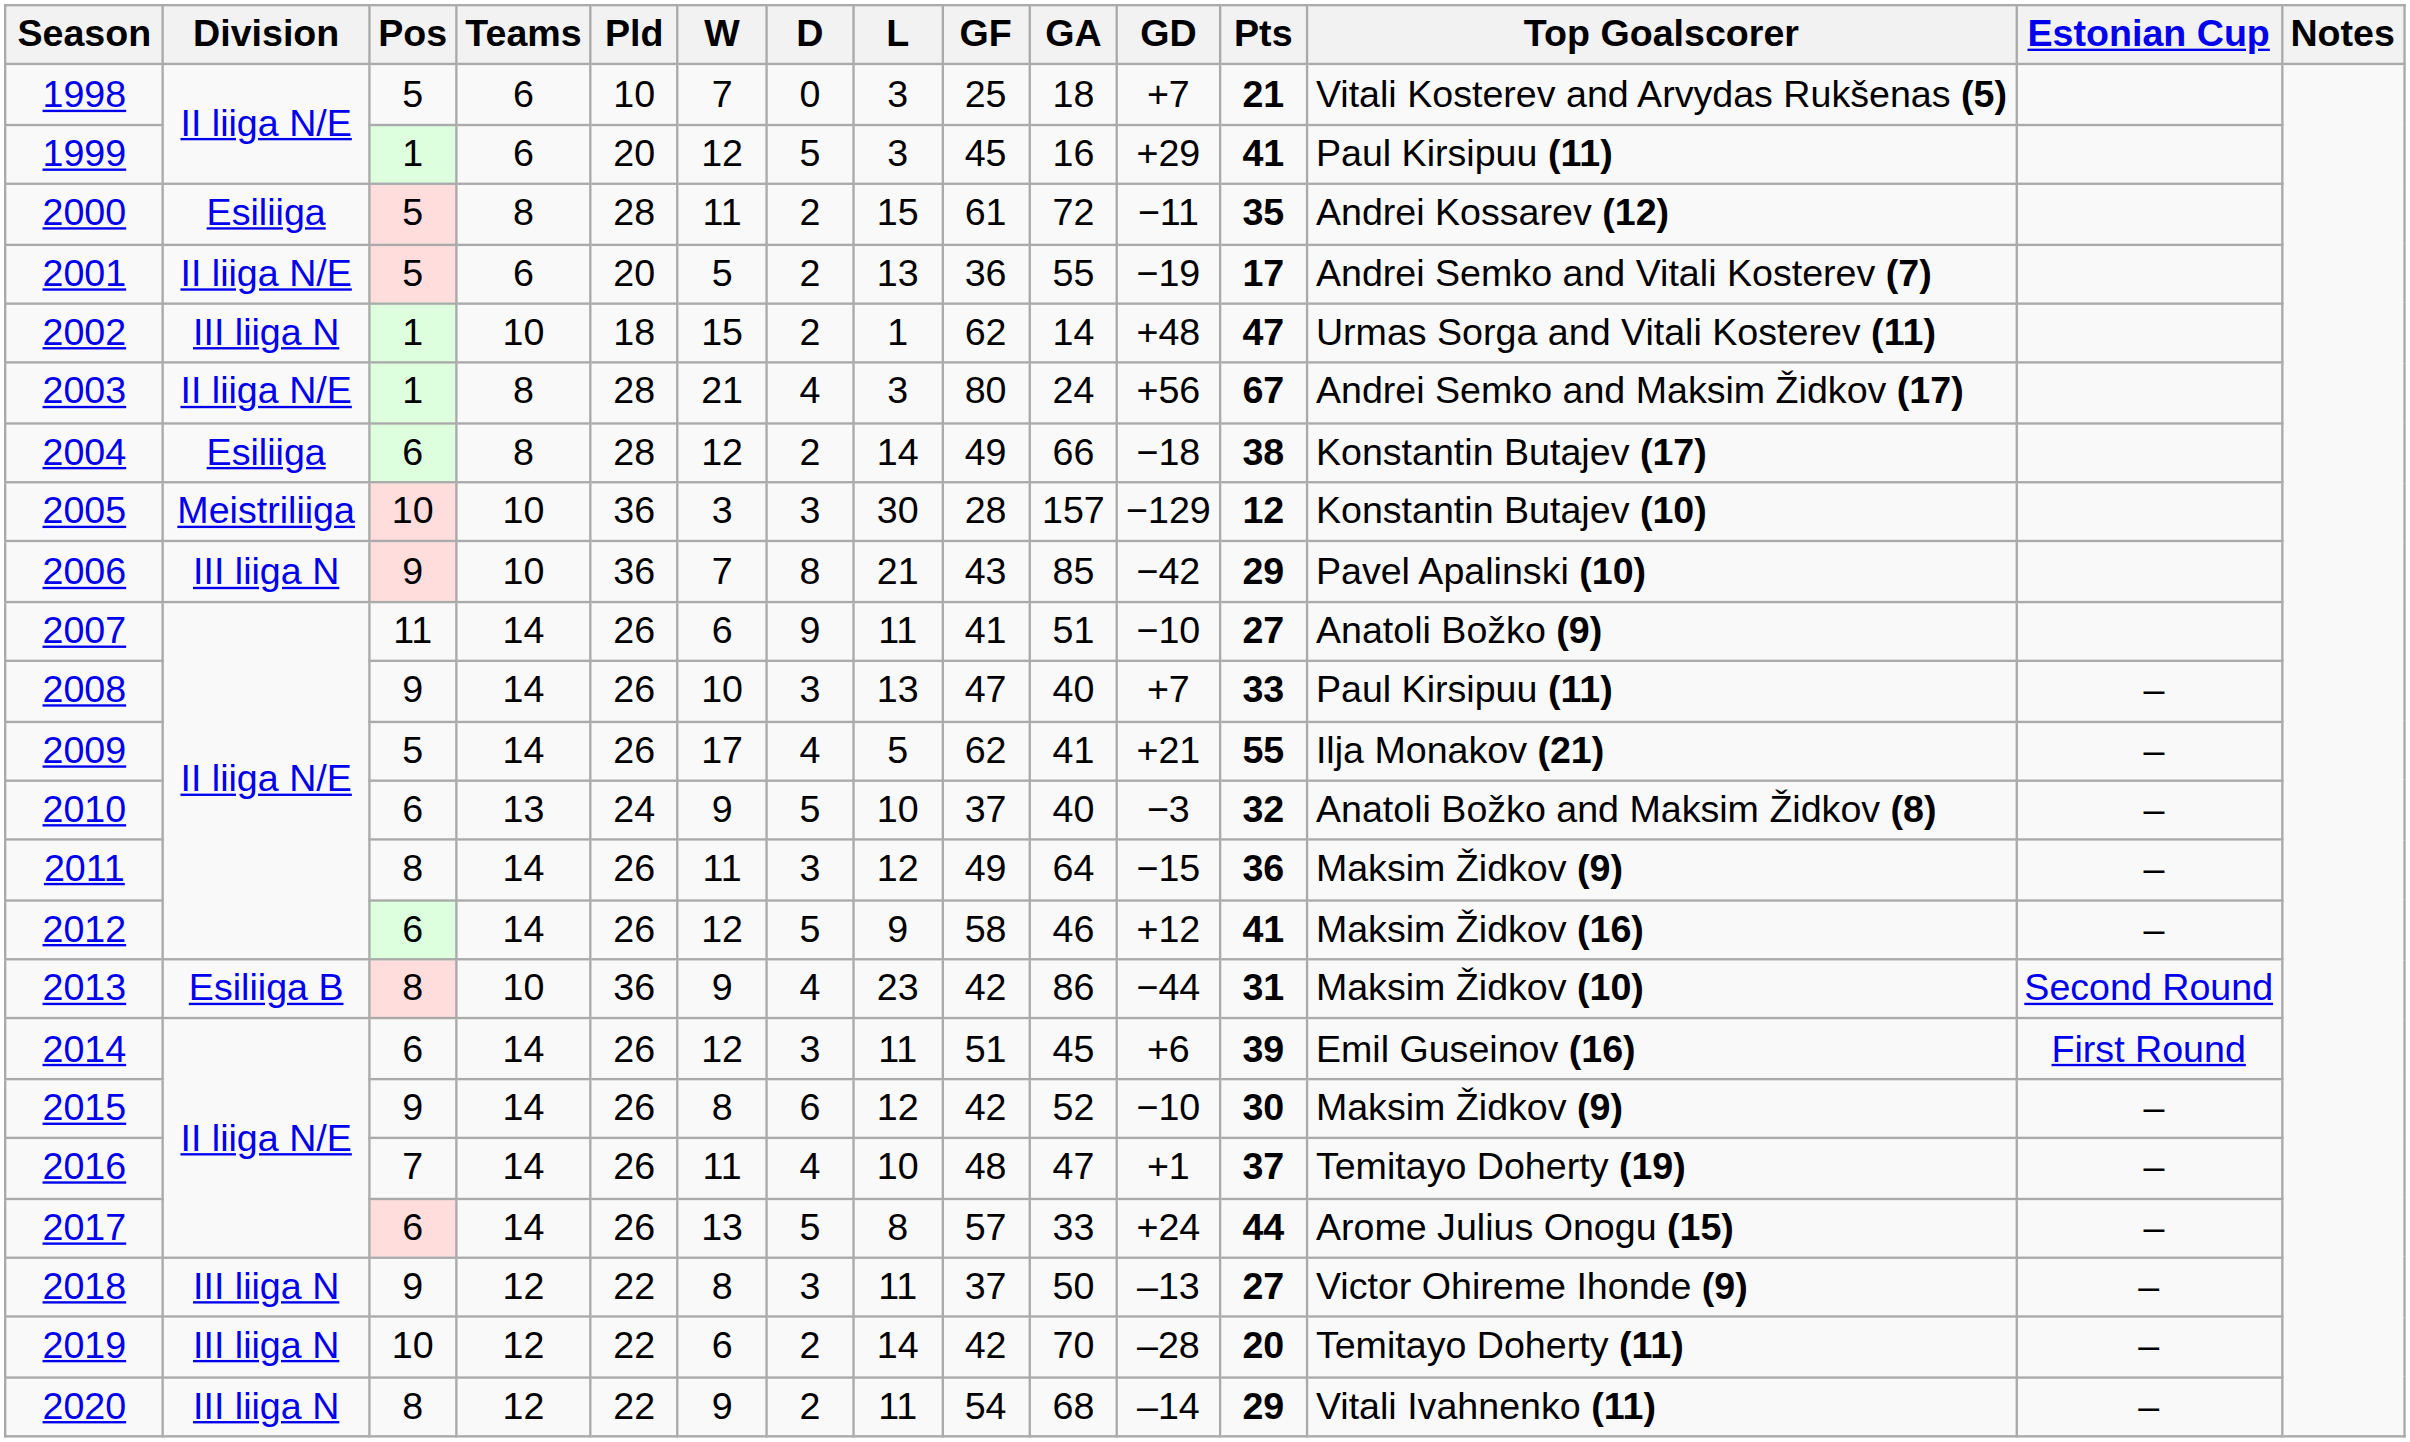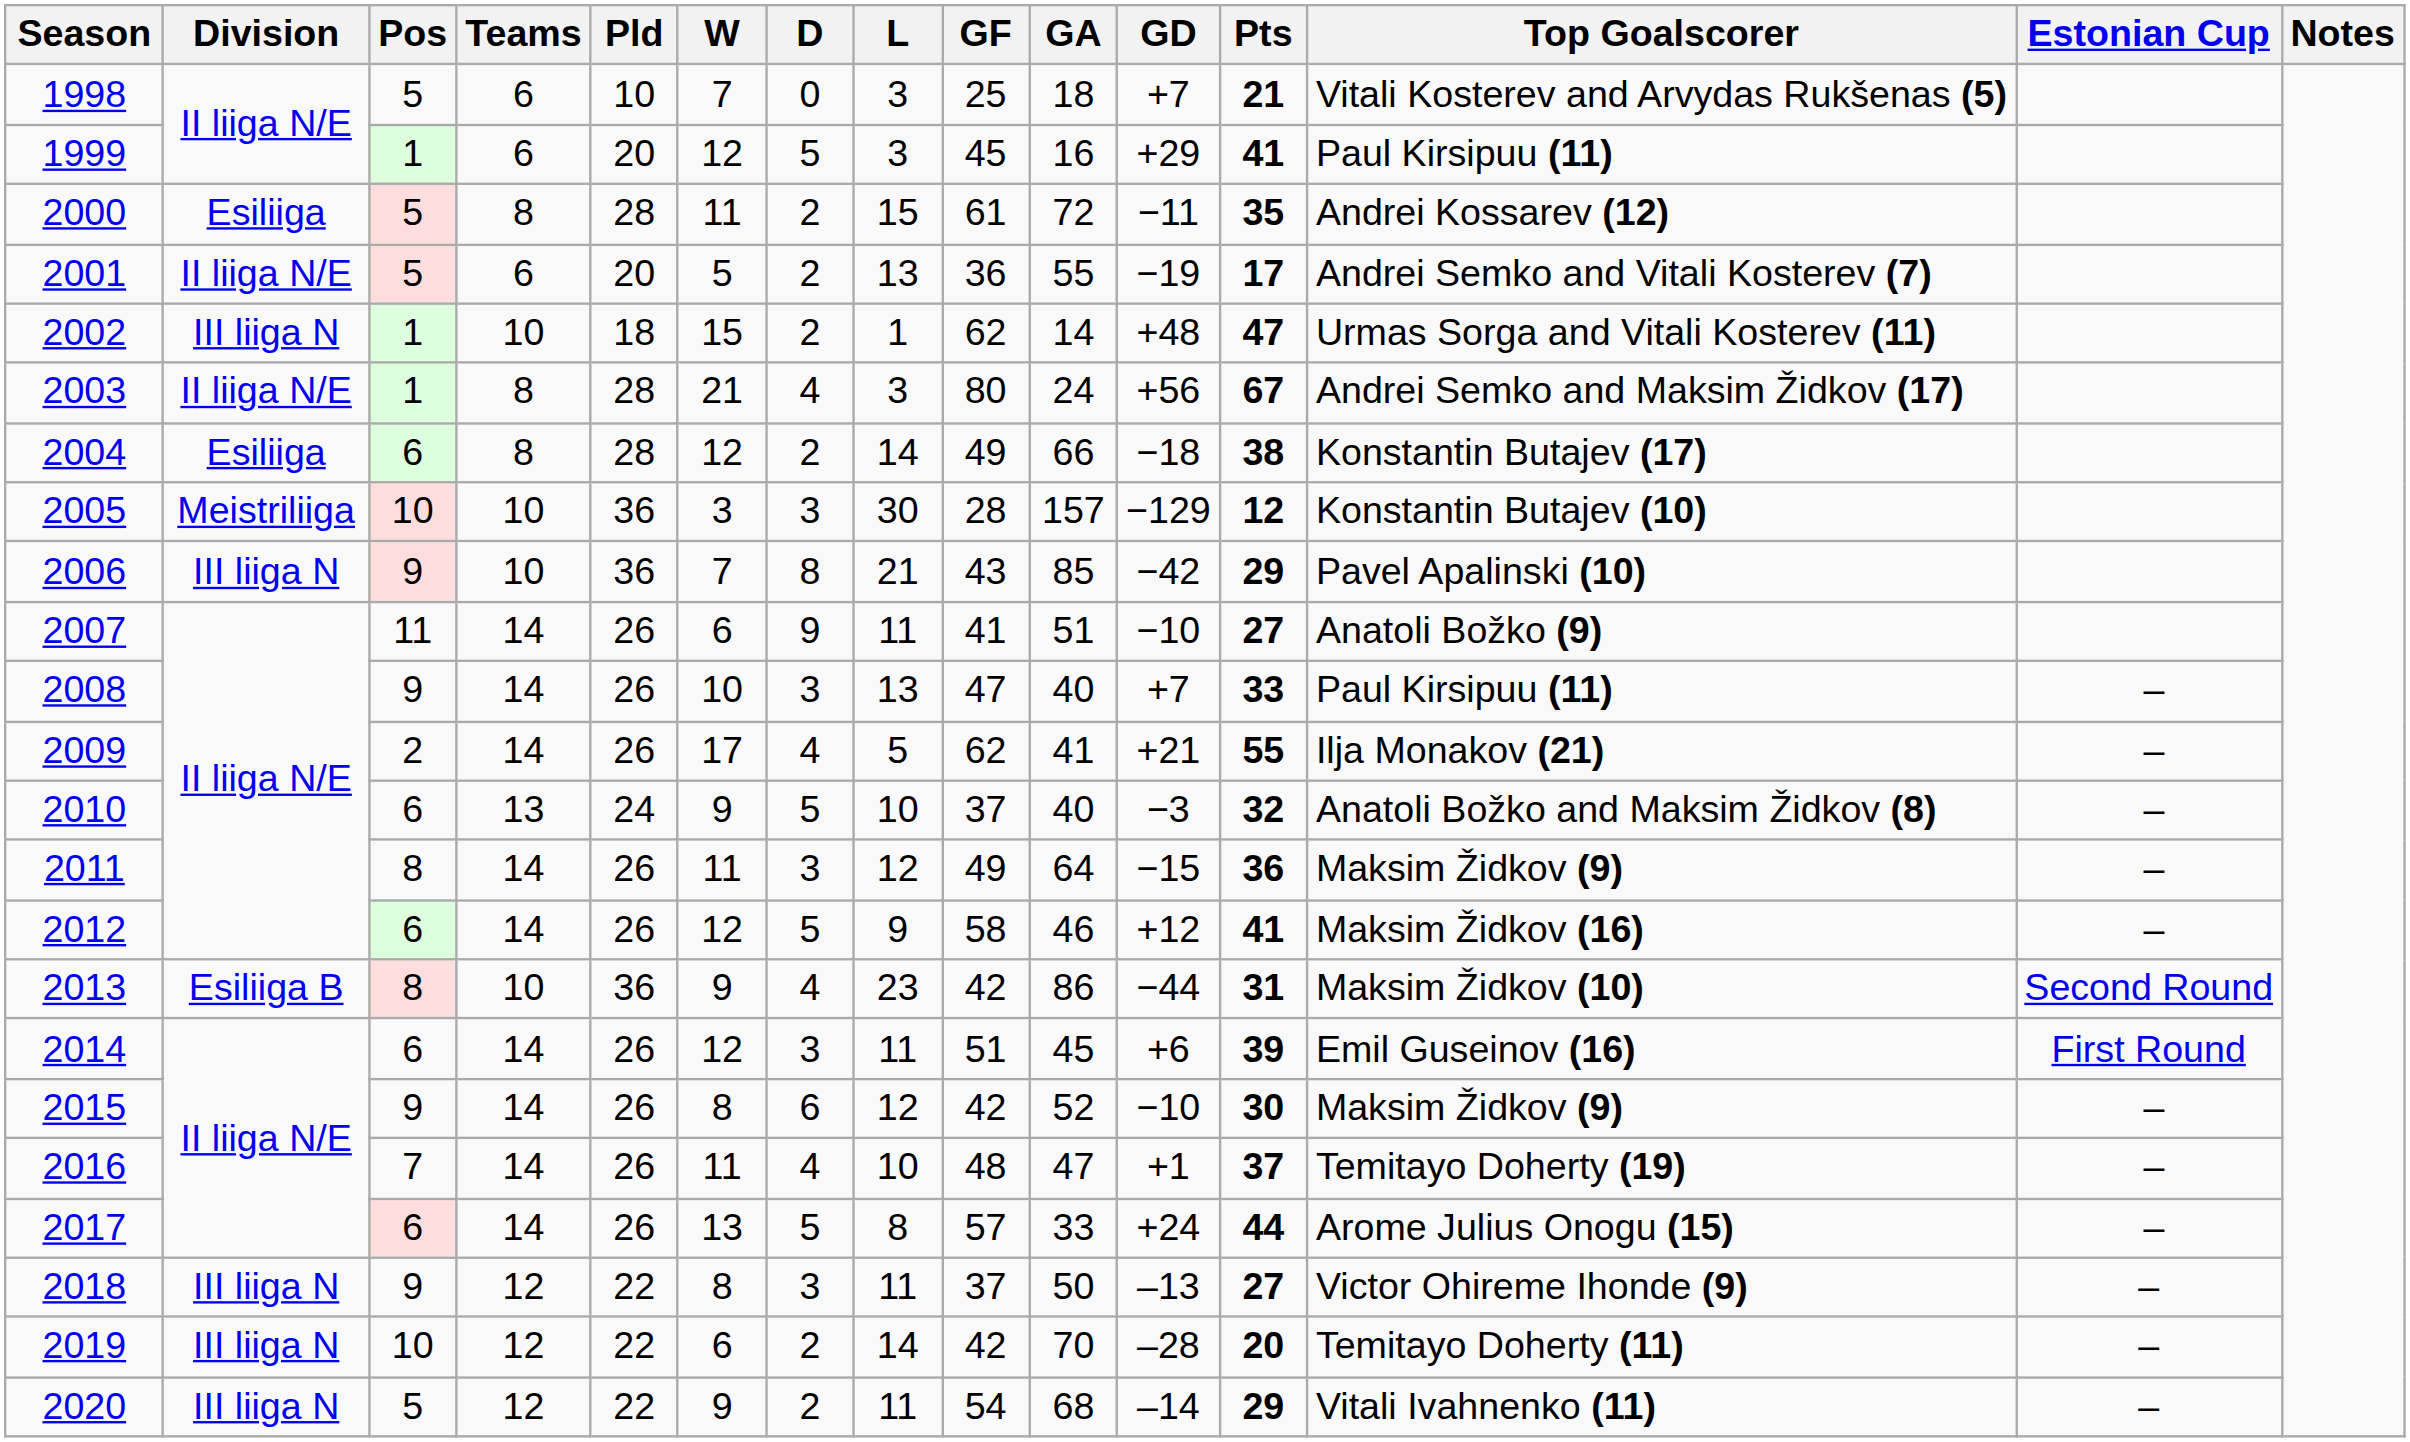 <table class="wikitable">
 <tr>
 <th width=60px>Season</th>
 <th width=80px>Division</th>
 <th width=30px>Pos</th>
 <th width=30px>Teams</th>
 <th width=30px>Pld</th>
 <th width=30px>W</th>
 <th width=30px>D</th>
 <th width=30px>L</th>
 <th width=30px>GF</th>
 <th width=30px>GA</th>
 <th width=30px>GD</th>
 <th width=30px>Pts</th>
 <th>Top Goalscorer</th>
 <th><a href='#'>Estonian Cup</a></th>
 <th>Notes</th>
 </tr>
 <tr align=center>
 <td><a href='#'>1998</a></td>
 <td rowspan=2><a href='#'>II liiga N/E</a></td>
 <td>5</td>
 <td>6</td>
 <td>10</td>
 <td>7</td>
 <td>0</td>
 <td>3</td>
 <td>25</td>
 <td>18</td>
 <td>+7</td>
 <td><strong>21</strong></td>
 <td align=left>Vitali Kosterev and Arvydas Rukšenas <strong>(5)</strong></td>
 <td></td>
 </tr>
 <tr align=center>
 <td><a href='#'>1999</a></td>
 <td bgcolor="#DDFFDD">1</td>
 <td>6</td>
 <td>20</td>
 <td>12</td>
 <td>5</td>
 <td>3</td>
 <td>45</td>
 <td>16</td>
 <td>+29</td>
 <td><strong>41</strong></td>
 <td align=left>Paul Kirsipuu <strong>(11)</strong></td>
 <td></td>
 </tr>
 <tr align=center>
 <td><a href='#'>2000</a></td>
 <td><a href='#'>Esiliiga</a></td>
 <td bgcolor="#ffddDD">5</td>
 <td>8</td>
 <td>28</td>
 <td>11</td>
 <td>2</td>
 <td>15</td>
 <td>61</td>
 <td>72</td>
 <td>−11</td>
 <td><strong>35</strong></td>
 <td align=left>Andrei Kossarev <strong>(12)</strong></td>
 <td></td>
 </tr>
 <tr align=center>
 <td><a href='#'>2001</a></td>
 <td><a href='#'>II liiga N/E</a></td>
 <td bgcolor="#ffddDD">5</td>
 <td>6</td>
 <td>20</td>
 <td>5</td>
 <td>2</td>
 <td>13</td>
 <td>36</td>
 <td>55</td>
 <td>−19</td>
 <td><strong>17</strong></td>
 <td align=left>Andrei Semko and Vitali Kosterev <strong>(7)</strong></td>
 <td></td>
 </tr>
 <tr align=center>
 <td><a href='#'>2002</a></td>
 <td><a href='#'>III liiga N</a></td>
 <td bgcolor="#DDFFDD">1</td>
 <td>10</td>
 <td>18</td>
 <td>15</td>
 <td>2</td>
 <td>1</td>
 <td>62</td>
 <td>14</td>
 <td>+48</td>
 <td><strong>47</strong></td>
 <td align=left>Urmas Sorga and Vitali Kosterev <strong>(11)</strong></td>
 <td></td>
 </tr>
 <tr align=center>
 <td><a href='#'>2003</a></td>
 <td><a href='#'>II liiga N/E</a></td>
 <td bgcolor="#DDFFDD">1</td>
 <td>8</td>
 <td>28</td>
 <td>21</td>
 <td>4</td>
 <td>3</td>
 <td>80</td>
 <td>24</td>
 <td>+56</td>
 <td><strong>67</strong></td>
 <td align=left>Andrei Semko and Maksim Židkov <strong>(17)</strong></td>
 <td></td>
 </tr>
 <tr align=center>
 <td><a href='#'>2004</a></td>
 <td><a href='#'>Esiliiga</a></td>
 <td bgcolor="#DDFFDD">6</td>
 <td>8</td>
 <td>28</td>
 <td>12</td>
 <td>2</td>
 <td>14</td>
 <td>49</td>
 <td>66</td>
 <td>−18</td>
 <td><strong>38</strong></td>
 <td align=left>Konstantin Butajev <strong>(17)</strong></td>
 <td></td>
 </tr>
 <tr align=center>
 <td><a href='#'>2005</a></td>
 <td><a href='#'>Meistriliiga</a></td>
 <td bgcolor="#FFDDDD">10</td>
 <td>10</td>
 <td>36</td>
 <td>3</td>
 <td>3</td>
 <td>30</td>
 <td>28</td>
 <td>157</td>
 <td>−129</td>
 <td><strong>12</strong></td>
 <td align=left>Konstantin Butajev <strong>(10)</strong></td>
 <td></td>
 </tr>
 <tr align=center>
 <td><a href='#'>2006</a></td>
 <td><a href='#'>III liiga N</a></td>
 <td bgcolor="#FFDDDD">9</td>
 <td>10</td>
 <td>36</td>
 <td>7</td>
 <td>8</td>
 <td>21</td>
 <td>43</td>
 <td>85</td>
 <td>−42</td>
 <td><strong>29</strong></td>
 <td align=left>Pavel Apalinski <strong>(10)</strong></td>
 <td></td>
 </tr>
 <tr align=center>
 <td><a href='#'>2007</a></td>
 <td rowspan=6><a href='#'>II liiga N/E</a></td>
 <td>11</td>
 <td>14</td>
 <td>26</td>
 <td>6</td>
 <td>9</td>
 <td>11</td>
 <td>41</td>
 <td>51</td>
 <td>−10</td>
 <td><strong>27</strong></td>
 <td align=left>Anatoli Božko <strong>(9)</strong></td>
 <td></td>
 </tr>
 <tr align=center>
 <td><a href='#'>2008</a></td>
 <td>9</td>
 <td>14</td>
 <td>26</td>
 <td>10</td>
 <td>3</td>
 <td>13</td>
 <td>47</td>
 <td>40</td>
 <td>+7</td>
 <td><strong>33</strong></td>
 <td align=left>Paul Kirsipuu <strong>(11)</strong></td>
 <td> –</td>
 </tr>
 <tr align=center>
 <td><a href='#'>2009</a></td>
-<td>5</td>
+<td>2</td>
 <td>14</td>
 <td>26</td>
 <td>17</td>
 <td>4</td>
 <td>5</td>
 <td>62</td>
 <td>41</td>
 <td>+21</td>
 <td><strong>55</strong></td>
 <td align=left>Ilja Monakov <strong>(21)</strong></td>
 <td> –</td>
 </tr>
 <tr align=center>
 <td><a href='#'>2010</a></td>
 <td>6</td>
 <td>13</td>
 <td>24</td>
 <td>9</td>
 <td>5</td>
 <td>10</td>
 <td>37</td>
 <td>40</td>
 <td>−3</td>
 <td><strong>32</strong></td>
 <td align=left>Anatoli Božko and Maksim Židkov <strong>(8)</strong></td>
 <td> –</td>
 </tr>
 <tr align=center>
 <td><a href='#'>2011</a></td>
 <td>8</td>
 <td>14</td>
 <td>26</td>
 <td>11</td>
 <td>3</td>
 <td>12</td>
 <td>49</td>
 <td>64</td>
 <td>−15</td>
 <td><strong>36</strong></td>
 <td align=left>Maksim Židkov <strong>(9)</strong></td>
 <td> –</td>
 </tr>
 <tr align=center>
 <td><a href='#'>2012</a></td>
 <td bgcolor="#DDFFDD">6</td>
 <td>14</td>
 <td>26</td>
 <td>12</td>
 <td>5</td>
 <td>9</td>
 <td>58</td>
 <td>46</td>
 <td>+12</td>
 <td><strong>41</strong></td>
 <td align=left>Maksim Židkov <strong>(16)</strong></td>
 <td> –</td>
 </tr>
 <tr align=center>
 <td><a href='#'>2013</a></td>
 <td><a href='#'>Esiliiga B</a></td>
 <td bgcolor="#ffddDD">8</td>
 <td>10</td>
 <td>36</td>
 <td>9</td>
 <td>4</td>
 <td>23</td>
 <td>42</td>
 <td>86</td>
 <td>−44</td>
 <td><strong>31</strong></td>
 <td align=left>Maksim Židkov <strong>(10)</strong></td>
 <td><a href='#'>Second Round</a></td>
 </tr>
 <tr align=center>
 <td><a href='#'>2014</a></td>
 <td rowspan=4><a href='#'>II liiga N/E</a></td>
 <td>6</td>
 <td>14</td>
 <td>26</td>
 <td>12</td>
 <td>3</td>
 <td>11</td>
 <td>51</td>
 <td>45</td>
 <td>+6</td>
 <td><strong>39</strong></td>
 <td align=left>Emil Guseinov <strong>(16)</strong></td>
 <td><a href='#'>First Round</a></td>
 </tr>
 <tr align=center>
 <td><a href='#'>2015</a></td>
 <td>9</td>
 <td>14</td>
 <td>26</td>
 <td>8</td>
 <td>6</td>
 <td>12</td>
 <td>42</td>
 <td>52</td>
 <td>−10</td>
 <td><strong>30</strong></td>
 <td align=left>Maksim Židkov <strong>(9)</strong></td>
 <td> –</td>
 </tr>
 <tr align=center>
 <td><a href='#'>2016</a></td>
 <td>7</td>
 <td>14</td>
 <td>26</td>
 <td>11</td>
 <td>4</td>
 <td>10</td>
 <td>48</td>
 <td>47</td>
 <td>+1</td>
 <td><strong>37</strong></td>
 <td align=left>Temitayo Doherty <strong>(19)</strong></td>
 <td> –</td>
 </tr>
 <tr align=center>
 <td><a href='#'>2017</a></td>
 <td bgcolor="#FFDDDD">6</td>
 <td>14</td>
 <td>26</td>
 <td>13</td>
 <td>5</td>
 <td>8</td>
 <td>57</td>
 <td>33</td>
 <td>+24</td>
 <td><strong>44</strong></td>
 <td align=left>Arome Julius Onogu <strong>(15)</strong></td>
 <td> –</td>
 </tr>
 <tr align=center>
 <td><a href='#'>2018</a></td>
 <td><a href='#'>III liiga N</a></td>
 <td>9</td>
 <td>12</td>
 <td>22</td>
 <td>8</td>
 <td>3</td>
 <td>11</td>
 <td>37</td>
 <td>50</td>
 <td>–13</td>
 <td><strong>27</strong></td>
 <td align=left>Victor Ohireme Ihonde <strong>(9)</strong></td>
 <td>–</td>
 </tr>
 <tr align=center>
 <td><a href='#'>2019</a></td>
 <td><a href='#'>III liiga N</a></td>
 <td>10</td>
 <td>12</td>
 <td>22</td>
 <td>6</td>
 <td>2</td>
 <td>14</td>
 <td>42</td>
 <td>70</td>
 <td>–28</td>
 <td><strong>20</strong></td>
 <td align=left>Temitayo Doherty <strong>(11)</strong></td>
 <td>–</td>
 </tr>
 <tr align=center>
 <td><a href='#'>2020</a></td>
 <td><a href='#'>III liiga N</a></td>
-<td>8</td>
+<td>5</td>
 <td>12</td>
 <td>22</td>
 <td>9</td>
 <td>2</td>
 <td>11</td>
 <td>54</td>
 <td>68</td>
 <td>–14</td>
 <td><strong>29</strong></td>
 <td align=left>Vitali Ivahnenko <strong>(11)</strong></td>
 <td>–</td>
 </tr>
 </table>
